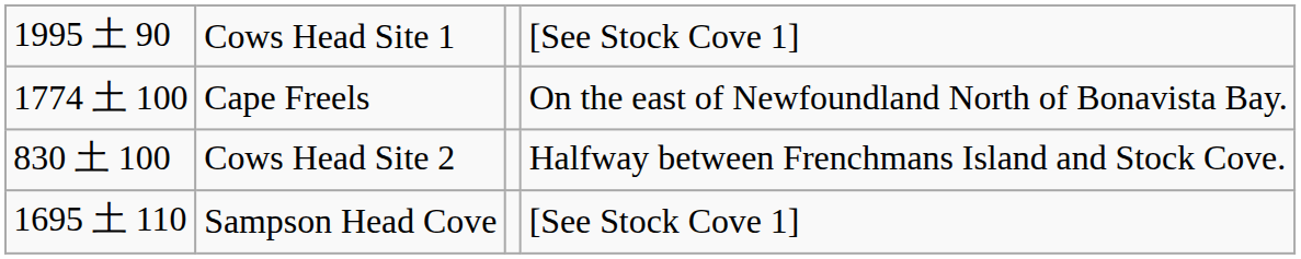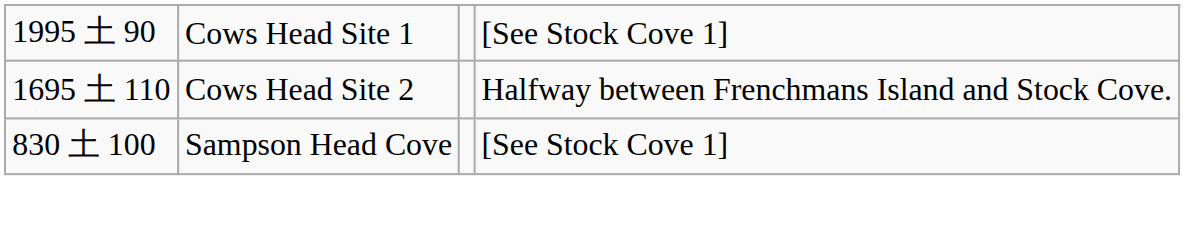 <table class="wikitable">
 <tr>
 <td>1995 土 90</td>
 <td>Cows Head Site 1</td>
 <td></td>
 <td>[See Stock Cove 1]</td>
 </tr>
 <tr>
-<td>1774 土 100</td>
-<td>Cape Freels</td>
-<td></td>
-<td>On the east of Newfoundland North of Bonavista Bay.</td>
-</tr>
-<tr>
-<td>830 土 100</td>
+<td>1695 土 110</td>
 <td>Cows Head Site 2</td>
 <td></td>
 <td>Halfway between Frenchmans Island and Stock Cove.</td>
 </tr>
 <tr>
-<td>1695 土 110</td>
+<td>830 土 100</td>
 <td>Sampson Head Cove</td>
 <td></td>
 <td>[See Stock Cove 1]</td>
 </tr>
 </table>
